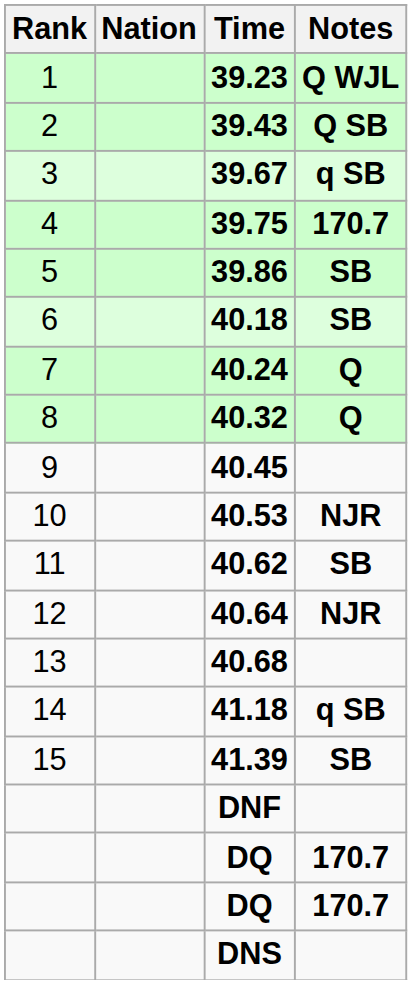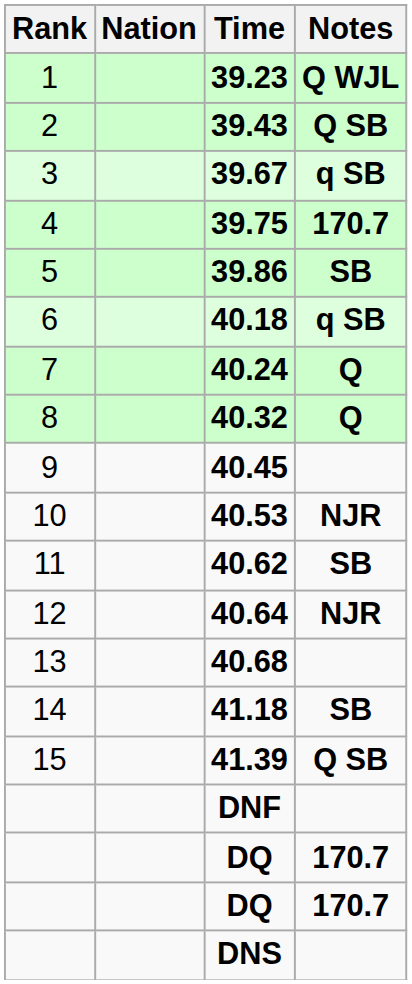 <table class="wikitable sortable" style="text-align:center">
 <tr>
 <th>Rank</th>
 <th>Nation</th>
 <th>Time</th>
 <th>Notes</th>
 </tr>
 <tr bgcolor=ccffcc>
 <td>1</td>
 <td align=left></td>
 <td><strong>39.23</strong></td>
 <td><strong>Q WJL</strong></td>
 </tr>
 <tr bgcolor=ccffcc>
 <td>2</td>
 <td align=left></td>
 <td><strong>39.43</strong></td>
 <td><strong>Q SB</strong></td>
 </tr>
 <tr bgcolor=ddffdd>
 <td>3</td>
 <td align=left></td>
 <td><strong>39.67</strong></td>
 <td><strong>q SB</strong></td>
 </tr>
 <tr bgcolor=ccffcc>
 <td>4</td>
 <td align=left></td>
 <td><strong>39.75</strong></td>
 <td><strong>170.7</strong></td>
 </tr>
 <tr bgcolor=ccffcc>
 <td>5</td>
 <td align=left></td>
 <td><strong>39.86</strong></td>
 <td><strong>SB</strong></td>
 </tr>
 <tr bgcolor=ddffdd>
 <td>6</td>
 <td align=left></td>
 <td><strong>40.18</strong></td>
-<td><strong>SB</strong></td>
+<td><strong>q SB</strong></td>
 </tr>
 <tr bgcolor=ccffcc>
 <td>7</td>
 <td align=left></td>
 <td><strong>40.24</strong></td>
 <td><strong>Q</strong></td>
 </tr>
 <tr bgcolor=ccffcc>
 <td>8</td>
 <td align=left></td>
 <td><strong>40.32</strong></td>
 <td><strong>Q</strong></td>
 </tr>
 <tr>
 <td>9</td>
 <td align=left></td>
 <td><strong>40.45</strong></td>
 <td></td>
 </tr>
 <tr>
 <td>10</td>
 <td align=left></td>
 <td><strong>40.53</strong></td>
 <td><strong>NJR</strong></td>
 </tr>
 <tr>
 <td>11</td>
 <td align=left></td>
 <td><strong>40.62</strong></td>
 <td><strong>SB</strong></td>
 </tr>
 <tr>
 <td>12</td>
 <td align=left></td>
 <td><strong>40.64</strong></td>
 <td><strong>NJR</strong></td>
 </tr>
 <tr>
 <td>13</td>
 <td align=left></td>
 <td><strong>40.68</strong></td>
 <td></td>
 </tr>
 <tr>
 <td>14</td>
 <td align=left></td>
 <td><strong>41.18</strong></td>
-<td><strong>q SB</strong></td>
+<td><strong>SB</strong></td>
 </tr>
 <tr>
 <td>15</td>
 <td align=left></td>
 <td><strong>41.39</strong></td>
-<td><strong>SB</strong></td>
+<td><strong>Q SB</strong></td>
 </tr>
 <tr>
 <td></td>
 <td align=left></td>
 <td><strong>DNF</strong></td>
 <td></td>
 </tr>
 <tr>
 <td></td>
 <td align=left></td>
 <td><strong>DQ</strong></td>
 <td><strong>170.7</strong></td>
 </tr>
 <tr>
 <td></td>
 <td align=left></td>
 <td><strong>DQ</strong></td>
 <td><strong>170.7</strong></td>
 </tr>
 <tr>
 <td></td>
 <td align=left></td>
 <td><strong>DNS</strong></td>
 <td></td>
 </tr>
 </table>
